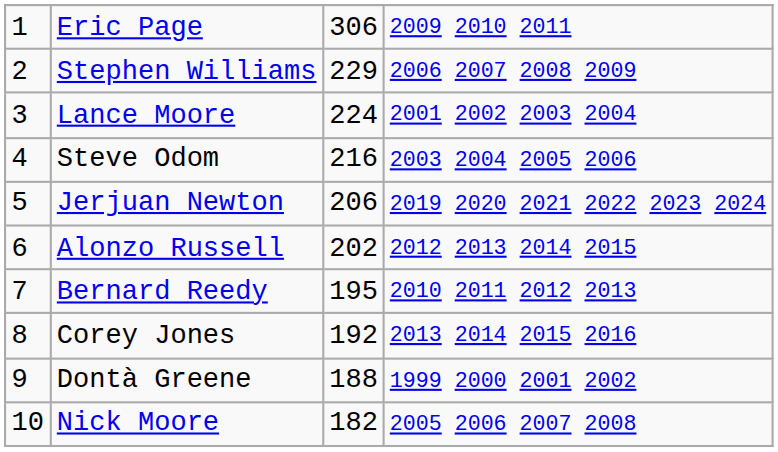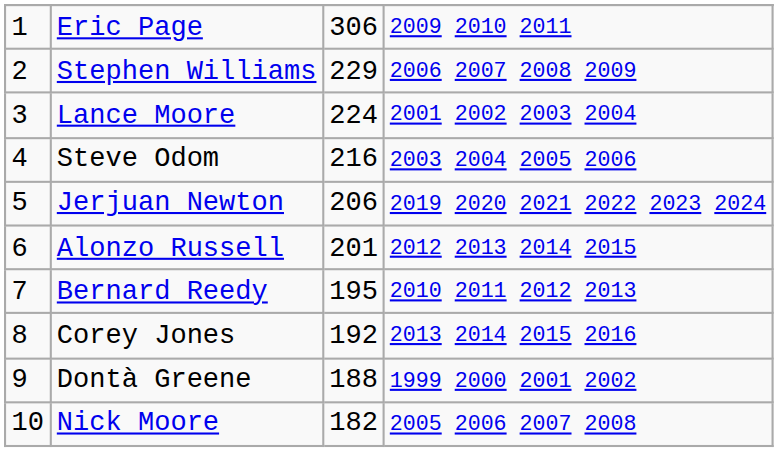 <table class="wikitable">
 <tr>
 </tr>
 <tr>
 <td>1</td>
 <td><a href='#'>Eric Page</a></td>
 <td>306</td>
 <td style="font-size:80%;"><a href='#'>2009</a> <a href='#'>2010</a> <a href='#'>2011</a></td>
 </tr>
 <tr>
 <td>2</td>
 <td><a href='#'>Stephen Williams</a></td>
 <td>229</td>
 <td style="font-size:80%;"><a href='#'>2006</a> <a href='#'>2007</a> <a href='#'>2008</a> <a href='#'>2009</a></td>
 </tr>
 <tr>
 <td>3</td>
 <td><a href='#'>Lance Moore</a></td>
 <td>224</td>
 <td style="font-size:80%;"><a href='#'>2001</a> <a href='#'>2002</a> <a href='#'>2003</a> <a href='#'>2004</a></td>
 </tr>
 <tr>
 <td>4</td>
 <td>Steve Odom</td>
 <td>216</td>
 <td style="font-size:80%;"><a href='#'>2003</a> <a href='#'>2004</a> <a href='#'>2005</a> <a href='#'>2006</a></td>
 </tr>
 <tr>
 <td>5</td>
 <td><a href='#'>Jerjuan Newton</a></td>
 <td>206</td>
 <td style="font-size:80%;"><a href='#'>2019</a> <a href='#'>2020</a> <a href='#'>2021</a> <a href='#'>2022</a> <a href='#'>2023</a> <a href='#'>2024</a></td>
 </tr>
 <tr>
 <td>6</td>
 <td><a href='#'>Alonzo Russell</a></td>
-<td>202</td>
+<td>201</td>
 <td style="font-size:80%;"><a href='#'>2012</a> <a href='#'>2013</a> <a href='#'>2014</a> <a href='#'>2015</a></td>
 </tr>
 <tr>
 <td>7</td>
 <td><a href='#'>Bernard Reedy</a></td>
 <td>195</td>
 <td style="font-size:80%;"><a href='#'>2010</a> <a href='#'>2011</a> <a href='#'>2012</a> <a href='#'>2013</a></td>
 </tr>
 <tr>
 <td>8</td>
 <td>Corey Jones</td>
 <td>192</td>
 <td style="font-size:80%;"><a href='#'>2013</a> <a href='#'>2014</a> <a href='#'>2015</a> <a href='#'>2016</a></td>
 </tr>
 <tr>
 <td>9</td>
 <td>Dontà Greene</td>
 <td>188</td>
 <td style="font-size:80%;"><a href='#'>1999</a> <a href='#'>2000</a> <a href='#'>2001</a> <a href='#'>2002</a></td>
 </tr>
 <tr>
 <td>10</td>
 <td><a href='#'>Nick Moore</a></td>
 <td>182</td>
 <td style="font-size:80%;"><a href='#'>2005</a> <a href='#'>2006</a> <a href='#'>2007</a> <a href='#'>2008</a></td>
 </tr>
 </table>
